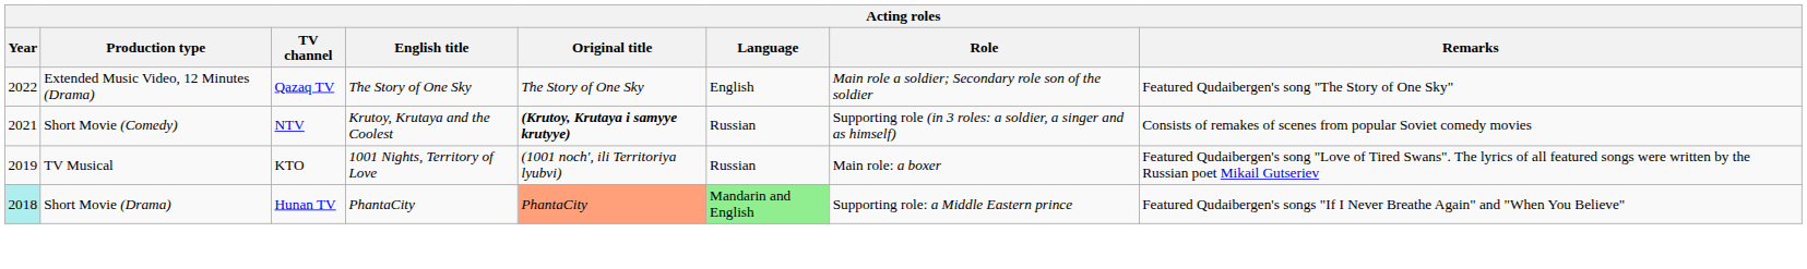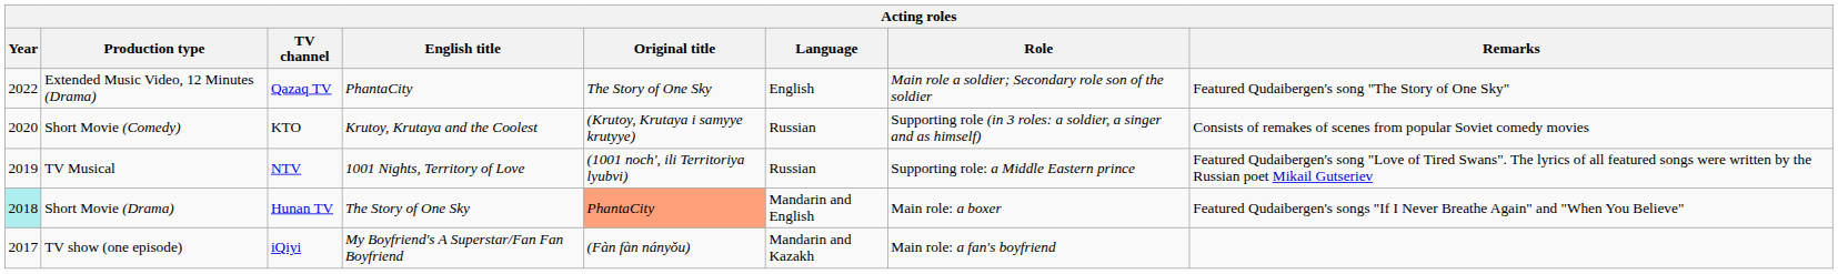 <table class="wikitable collapsible autocollapse" width="100%">
 <tr align="center">
 <th colspan="8">Acting roles</th>
 </tr>
 <tr>
 <th>Year</th>
 <th>Production type</th>
 <th>TV channel</th>
 <th>English title</th>
 <th>Original title</th>
 <th>Language</th>
 <th>Role</th>
 <th>Remarks</th>
 </tr>
 <tr>
 <td>2022</td>
 <td>Extended Music Video, 12 Minutes <em>(Drama)</em></td>
 <td><a href='#'>Qazaq TV</a></td>
-<td><em>The Story of One Sky</em></td>
+<td><em>PhantaCity</em></td>
 <td><em>The Story of One Sky</em></td>
 <td>English</td>
 <td><em>Main role a soldier; Secondary role son of the soldier</em></td>
 <td>Featured Qudaibergen's song "The Story of One Sky"</td>
 </tr>
 <tr>
-<td>2021</td>
+<td>2020</td>
 <td>Short Movie <em>(Comedy)</em></td>
-<td><a href='#'>NTV</a></td>
+<td>KTO</td>
 <td><em>Krutoy, Krutaya and the Coolest</em></td>
-<td><strong><em></em> <em>(Krutoy, Krutaya i samyye krutyye)</em></strong></td>
+<td><em></em> <em>(Krutoy, Krutaya i samyye krutyye)</em></td>
 <td>Russian</td>
 <td>Supporting role <em>(in 3 roles: a soldier, a singer and as himself)</em></td>
 <td>Consists of remakes of scenes from popular Soviet comedy movies</td>
 </tr>
 <tr>
 <td>2019</td>
 <td>TV Musical</td>
-<td>KTO</td>
+<td><a href='#'>NTV</a></td>
 <td><em>1001 Nights, Territory of Love</em></td>
 <td><em></em> <em>(1001 noch', ili Territoriya lyubvi)</em></td>
 <td>Russian</td>
-<td>Main role: <em>a boxer</em></td>
+<td>Supporting role: <em>a Middle Eastern prince</em></td>
 <td>Featured Qudaibergen's song "Love of Tired Swans".  The lyrics of all featured songs were written by the Russian poet <a href='#'>Mikail Gutseriev</a></td>
 </tr>
 <tr>
 <td style="background: paleturquoise;">2018</td>
 <td>Short Movie <em>(Drama)</em></td>
 <td><a href='#'>Hunan TV</a></td>
-<td><em>PhantaCity</em></td>
+<td><em>The Story of One Sky</em></td>
 <td style="background: lightsalmon;"><em>PhantaCity</em></td>
-<td style="background: lightgreen;">Mandarin and English</td>
-<td>Supporting role: <em>a Middle Eastern prince</em></td>
+<td>Mandarin and English</td>
+<td>Main role: <em>a boxer</em></td>
 <td>Featured Qudaibergen's songs "If I Never Breathe Again" and "When You Believe"</td>
 </tr>
+<tr>
+<td>2017</td>
+<td>TV show (one episode)</td>
+<td><a href='#'>iQiyi</a></td>
+<td><em>My Boyfriend's A Superstar/Fan Fan Boyfriend</em></td>
+<td><em></em> <em>(Fàn fàn nányǒu)</em></td>
+<td>Mandarin and Kazakh</td>
+<td>Main role: <em>a fan's boyfriend</em></td>
+<td></td>
+</tr>
 </table>
